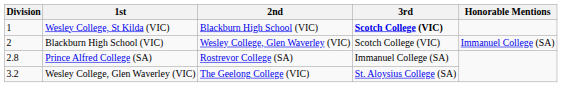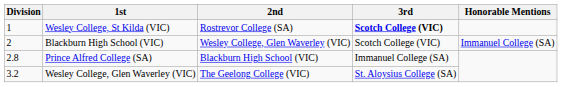 <table class="wikitable">
 <tr>
 <th>Division</th>
 <th>1st</th>
 <th>2nd</th>
 <th>3rd</th>
 <th>Honorable Mentions</th>
 </tr>
 <tr>
 <td>1</td>
 <td><a href='#'>Wesley College, St Kilda</a> (VIC)</td>
-<td><a href='#'>Blackburn High School</a> (VIC)</td>
+<td><a href='#'>Rostrevor College</a> (SA)</td>
 <td><strong><a href='#'>Scotch College</a> (VIC)</strong></td>
 </tr>
 <tr>
 <td>2</td>
 <td>Blackburn High School (VIC)</td>
 <td><a href='#'>Wesley College, Glen Waverley</a> (VIC)</td>
 <td>Scotch College (VIC)</td>
 <td><a href='#'>Immanuel College</a> (SA)</td>
 </tr>
 <tr>
 <td>2.8</td>
 <td><a href='#'>Prince Alfred College</a> (SA)</td>
-<td><a href='#'>Rostrevor College</a> (SA)</td>
+<td><a href='#'>Blackburn High School</a> (VIC)</td>
 <td>Immanuel College (SA)</td>
 </tr>
 <tr>
 <td>3.2</td>
 <td>Wesley College, Glen Waverley (VIC)</td>
 <td><a href='#'>The Geelong College</a> (VIC)</td>
 <td><a href='#'>St. Aloysius College</a> (SA)</td>
 </tr>
 </table>
